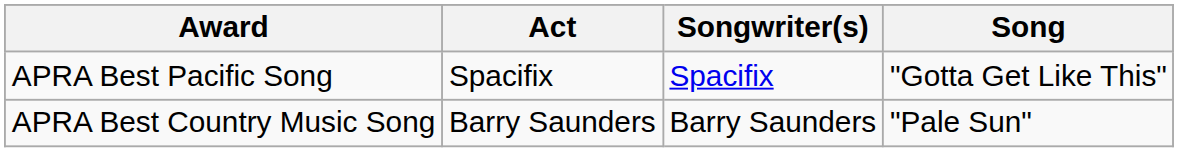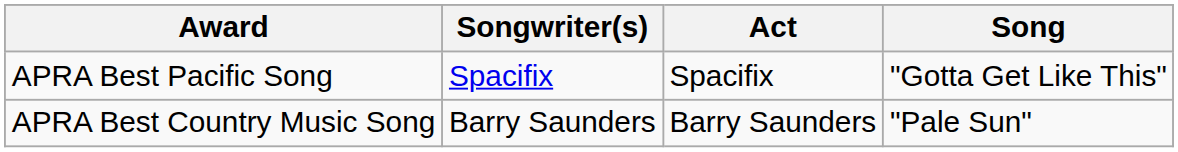 <table class="wikitable">
 <tr>
 <th>Award</th>
+<th>Songwriter(s)</th>
 <th>Act</th>
-<th>Songwriter(s)</th>
 <th>Song</th>
 </tr>
 <tr>
 <td>APRA Best Pacific Song</td>
+<td><a href='#'>Spacifix</a></td>
 <td>Spacifix</td>
-<td><a href='#'>Spacifix</a></td>
 <td>"Gotta Get Like This"</td>
 </tr>
 <tr>
 <td>APRA Best Country Music Song</td>
 <td>Barry Saunders</td>
 <td>Barry Saunders</td>
 <td>"Pale Sun"</td>
 </tr>
 </table>
